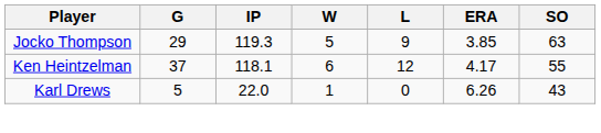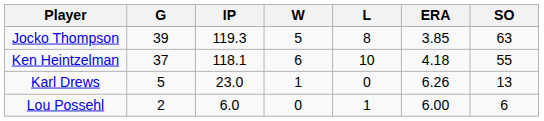 <table class="wikitable sortable">
 <tr>
 <th bgcolor="#DDDDFF" width="16%">Player</th>
 <th bgcolor="#DDDDFF" width="9%">G</th>
 <th bgcolor="#DDDDFF" width="9%">IP</th>
 <th bgcolor="#DDDDFF" width="9%">W</th>
 <th bgcolor="#DDDDFF" width="9%">L</th>
 <th bgcolor="#DDDDFF" width="9%">ERA</th>
 <th bgcolor="#DDDDFF" width="9%">SO</th>
 </tr>
 <tr align="center">
 <td><a href='#'>Jocko Thompson</a></td>
-<td>29</td>
+<td>39</td>
 <td>119.3</td>
 <td>5</td>
-<td>9</td>
+<td>8</td>
 <td>3.85</td>
 <td>63</td>
 </tr>
 <tr align="center">
 <td><a href='#'>Ken Heintzelman</a></td>
 <td>37</td>
 <td>118.1</td>
 <td>6</td>
-<td>12</td>
-<td>4.17</td>
+<td>10</td>
+<td>4.18</td>
 <td>55</td>
 </tr>
 <tr align="center">
 <td><a href='#'>Karl Drews</a></td>
 <td>5</td>
-<td>22.0</td>
+<td>23.0</td>
 <td>1</td>
 <td>0</td>
 <td>6.26</td>
-<td>43</td>
+<td>13</td>
+</tr>
+<tr align="center">
+<td><a href='#'>Lou Possehl</a></td>
+<td>2</td>
+<td>6.0</td>
+<td>0</td>
+<td>1</td>
+<td>6.00</td>
+<td>6</td>
 </tr>
 </table>
